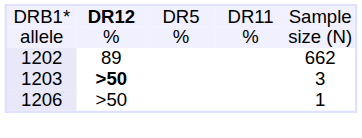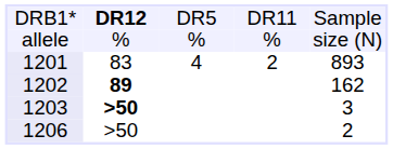 <table border="0" cellspacing="0" cellpadding="0" align="center" style="text-align:center; background:#ffffff; margin-right: 1em; border:2px #e0e0ff solid;">
 <tr style="background:#f0f0ff">
 <td style="width:60px">DRB1*</td>
 <td style="width:60px"><strong>DR12</strong></td>
 <td style="width:60px">DR5</td>
 <td style="width:60px">DR11</td>
 <td style="width:60px">Sample</td>
 </tr>
 <tr style="background:#f0f0ff">
 <td>allele</td>
 <td>%</td>
 <td>%</td>
 <td>%</td>
 <td>size (N)</td>
 </tr>
 <tr>
+<td style = "background:#e8e8f8">1201</td>
+<td>83</td>
+<td>4</td>
+<td>2</td>
+<td>893 </td>
+</tr>
+<tr>
 <td style = "background:#e8e8f8">1202</td>
-<td>89</td>
+<td><strong>89</strong></td>
 <td></td>
 <td></td>
-<td>662</td>
+<td>162</td>
 </tr>
 <tr>
 <td style = "background:#e8e8f8">1203</td>
 <td><strong>>50</strong></td>
 <td></td>
 <td></td>
 <td>3</td>
 </tr>
 <tr>
 <td style = "background:#e8e8f8">1206</td>
 <td>>50</td>
 <td></td>
 <td></td>
-<td>1</td>
+<td>2</td>
 </tr>
 <tr>
 </tr>
 </table>
